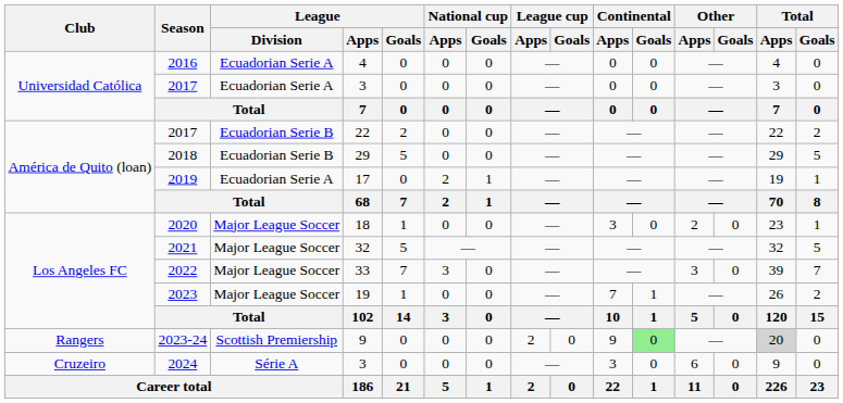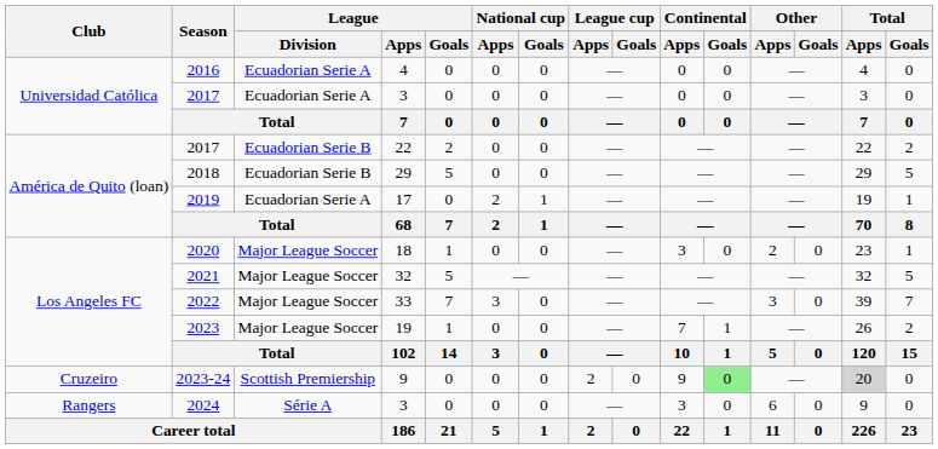 <table class="wikitable" style="text-align: center;">
 <tr>
 <th rowspan="2">Club</th>
 <th rowspan="2">Season</th>
 <th colspan="3">League</th>
 <th colspan="2">National cup</th>
 <th colspan="2">League cup</th>
 <th colspan="2">Continental</th>
 <th colspan="2">Other</th>
 <th colspan="2">Total</th>
 </tr>
 <tr>
 <th>Division</th>
 <th>Apps</th>
 <th>Goals</th>
 <th>Apps</th>
 <th>Goals</th>
 <th>Apps</th>
 <th>Goals</th>
 <th>Apps</th>
 <th>Goals</th>
 <th>Apps</th>
 <th>Goals</th>
 <th>Apps</th>
 <th>Goals</th>
 </tr>
 <tr>
 <td rowspan="3"><a href='#'>Universidad Católica</a></td>
 <td><a href='#'>2016</a></td>
 <td><a href='#'>Ecuadorian Serie A</a></td>
 <td>4</td>
 <td>0</td>
 <td>0</td>
 <td>0</td>
 <td colspan="2">—</td>
 <td>0</td>
 <td>0</td>
 <td colspan="2">—</td>
 <td>4</td>
 <td>0</td>
 </tr>
 <tr>
 <td><a href='#'>2017</a></td>
 <td>Ecuadorian Serie A</td>
 <td>3</td>
 <td>0</td>
 <td>0</td>
 <td>0</td>
 <td colspan="2">—</td>
 <td>0</td>
 <td>0</td>
 <td colspan="2">—</td>
 <td>3</td>
 <td>0</td>
 </tr>
 <tr>
 <th colspan="2">Total</th>
 <th>7</th>
 <th>0</th>
 <th>0</th>
 <th>0</th>
 <th colspan="2">—</th>
 <th>0</th>
 <th>0</th>
 <th colspan="2">—</th>
 <th>7</th>
 <th>0</th>
 </tr>
 <tr>
 <td rowspan="4"><a href='#'>América de Quito</a> (loan)</td>
 <td>2017</td>
 <td><a href='#'>Ecuadorian Serie B</a></td>
 <td>22</td>
 <td>2</td>
 <td>0</td>
 <td>0</td>
 <td colspan="2">—</td>
 <td colspan="2">—</td>
 <td colspan="2">—</td>
 <td>22</td>
 <td>2</td>
 </tr>
 <tr>
 <td>2018</td>
 <td>Ecuadorian Serie B</td>
 <td>29</td>
 <td>5</td>
 <td>0</td>
 <td>0</td>
 <td colspan="2">—</td>
 <td colspan="2">—</td>
 <td colspan="2">—</td>
 <td>29</td>
 <td>5</td>
 </tr>
 <tr>
 <td><a href='#'>2019</a></td>
 <td>Ecuadorian Serie A</td>
 <td>17</td>
 <td>0</td>
 <td>2</td>
 <td>1</td>
 <td colspan="2">—</td>
 <td colspan="2">—</td>
 <td colspan="2">—</td>
 <td>19</td>
 <td>1</td>
 </tr>
 <tr>
 <th colspan="2">Total</th>
 <th>68</th>
 <th>7</th>
 <th>2</th>
 <th>1</th>
 <th colspan="2">—</th>
 <th colspan="2">—</th>
 <th colspan="2">—</th>
 <th>70</th>
 <th>8</th>
 </tr>
 <tr>
 <td rowspan="5"><a href='#'>Los Angeles FC</a></td>
 <td><a href='#'>2020</a></td>
 <td><a href='#'>Major League Soccer</a></td>
 <td>18</td>
 <td>1</td>
 <td>0</td>
 <td>0</td>
 <td colspan="2">—</td>
 <td>3</td>
 <td>0</td>
 <td>2</td>
 <td>0</td>
 <td>23</td>
 <td>1</td>
 </tr>
 <tr>
 <td><a href='#'>2021</a></td>
 <td>Major League Soccer</td>
 <td>32</td>
 <td>5</td>
 <td colspan="2">—</td>
 <td colspan="2">—</td>
 <td colspan="2">—</td>
 <td colspan="2">—</td>
 <td>32</td>
 <td>5</td>
 </tr>
 <tr>
 <td><a href='#'>2022</a></td>
 <td>Major League Soccer</td>
 <td>33</td>
 <td>7</td>
 <td>3</td>
 <td>0</td>
 <td colspan="2">—</td>
 <td colspan="2">—</td>
 <td>3</td>
 <td>0</td>
 <td>39</td>
 <td>7</td>
 </tr>
 <tr>
 <td><a href='#'>2023</a></td>
 <td>Major League Soccer</td>
 <td>19</td>
 <td>1</td>
 <td>0</td>
 <td>0</td>
 <td colspan="2">—</td>
 <td>7</td>
 <td>1</td>
 <td colspan="2">—</td>
 <td>26</td>
 <td>2</td>
 </tr>
 <tr>
 <th colspan="2">Total</th>
 <th>102</th>
 <th>14</th>
 <th>3</th>
 <th>0</th>
 <th colspan="2">—</th>
 <th>10</th>
 <th>1</th>
 <th>5</th>
 <th>0</th>
 <th>120</th>
 <th>15</th>
 </tr>
 <tr>
-<td><a href='#'>Rangers</a></td>
+<td><a href='#'>Cruzeiro</a></td>
 <td><a href='#'>2023-24</a></td>
 <td><a href='#'>Scottish Premiership</a></td>
 <td>9</td>
 <td>0</td>
 <td>0</td>
 <td>0</td>
 <td>2</td>
 <td>0</td>
 <td>9</td>
 <td style="background: lightgreen;">0</td>
 <td colspan="2">—</td>
 <td style="background: lightgrey;">20</td>
 <td>0</td>
 </tr>
 <tr>
-<td><a href='#'>Cruzeiro</a></td>
+<td><a href='#'>Rangers</a></td>
 <td><a href='#'>2024</a></td>
 <td><a href='#'>Série A</a></td>
 <td>3</td>
 <td>0</td>
 <td>0</td>
 <td>0</td>
 <td colspan="2">—</td>
 <td>3</td>
 <td>0</td>
 <td>6</td>
 <td>0</td>
 <td>9</td>
 <td>0</td>
 </tr>
 <tr>
 <th colspan="3">Career total</th>
 <th>186</th>
 <th>21</th>
 <th>5</th>
 <th>1</th>
 <th>2</th>
 <th>0</th>
 <th>22</th>
 <th>1</th>
 <th>11</th>
 <th>0</th>
 <th>226</th>
 <th>23</th>
 </tr>
 </table>
